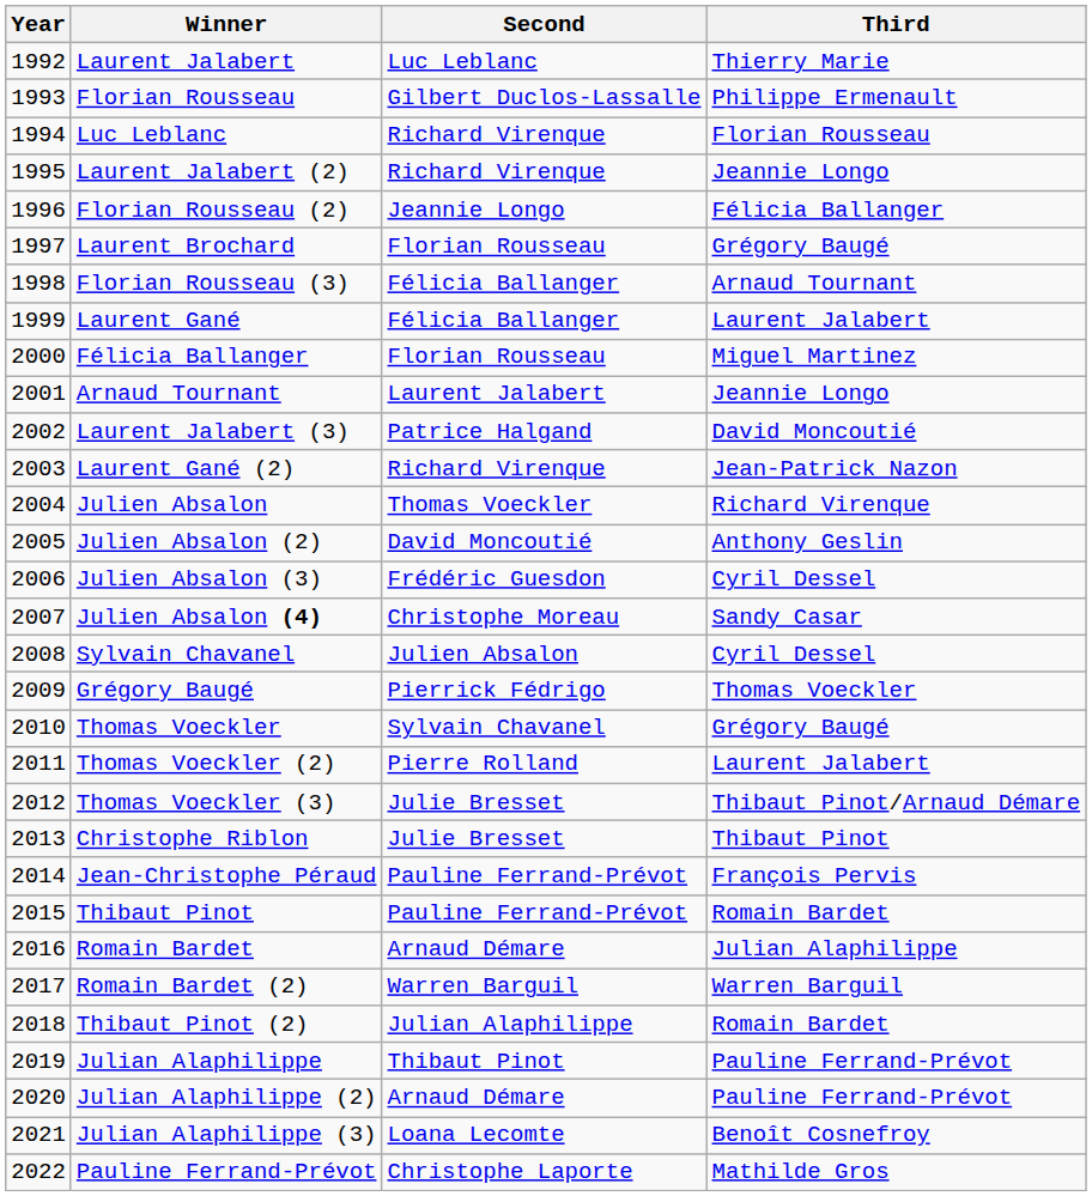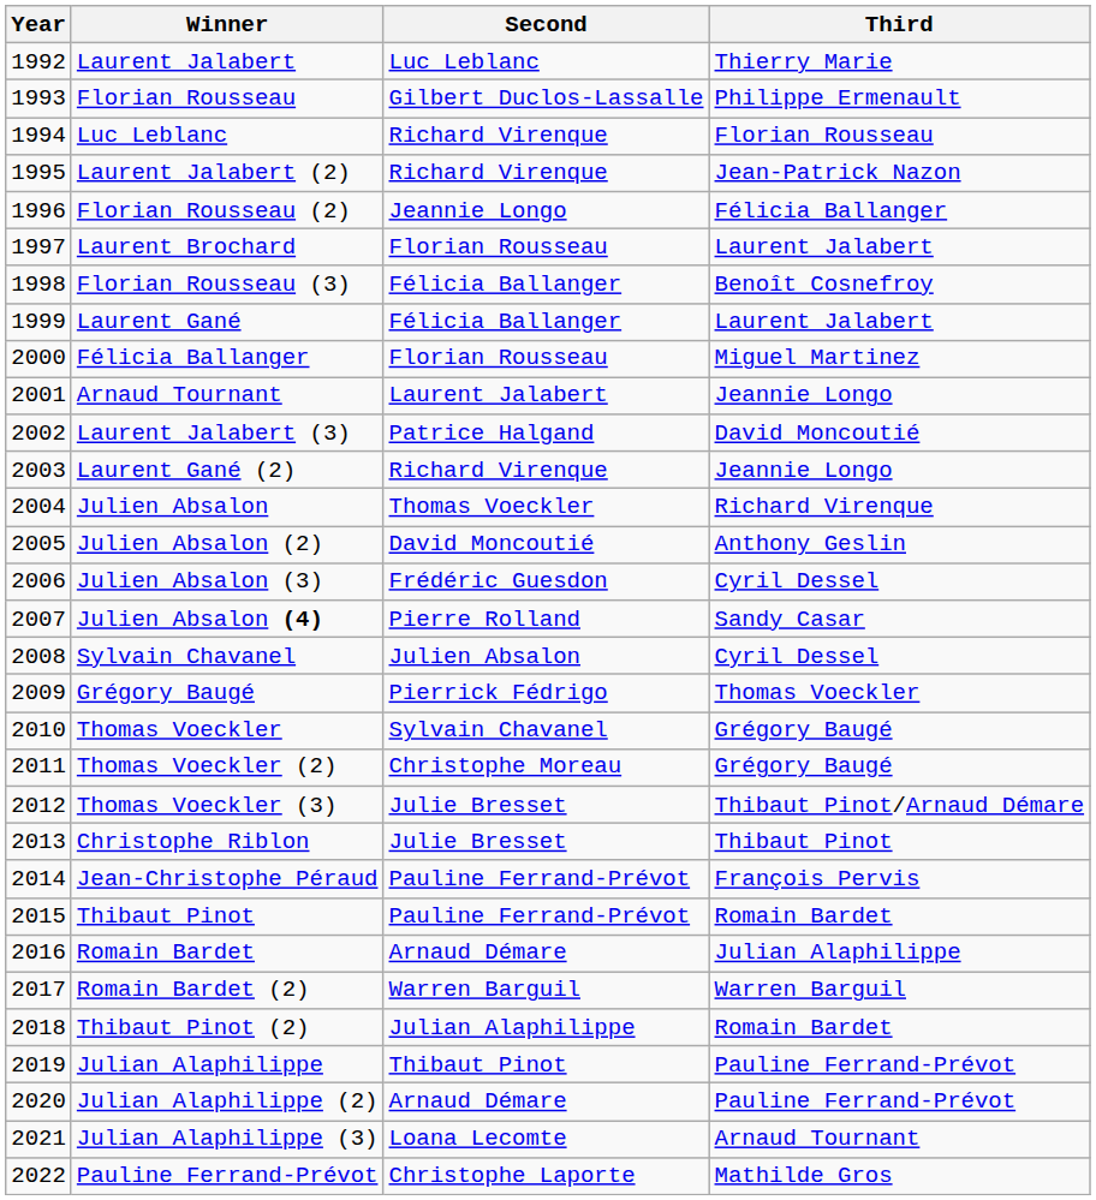 <table class="wikitable sortable">
 <tr>
 <th>Year</th>
 <th>Winner</th>
 <th>Second</th>
 <th>Third</th>
 </tr>
 <tr>
 <td>1992</td>
 <td><a href='#'>Laurent Jalabert</a></td>
 <td><a href='#'>Luc Leblanc</a></td>
 <td><a href='#'>Thierry Marie</a></td>
 </tr>
 <tr>
 <td>1993</td>
 <td><a href='#'>Florian Rousseau</a></td>
 <td><a href='#'>Gilbert Duclos-Lassalle</a></td>
 <td><a href='#'>Philippe Ermenault</a></td>
 </tr>
 <tr>
 <td>1994</td>
 <td><a href='#'>Luc Leblanc</a></td>
 <td><a href='#'>Richard Virenque</a></td>
 <td><a href='#'>Florian Rousseau</a></td>
 </tr>
 <tr>
 <td>1995</td>
 <td><a href='#'>Laurent Jalabert</a> (2)</td>
 <td><a href='#'>Richard Virenque</a></td>
-<td><a href='#'>Jeannie Longo</a></td>
+<td><a href='#'>Jean-Patrick Nazon</a></td>
 </tr>
 <tr>
 <td>1996</td>
 <td><a href='#'>Florian Rousseau</a> (2)</td>
 <td><a href='#'>Jeannie Longo</a></td>
 <td><a href='#'>Félicia Ballanger</a></td>
 </tr>
 <tr>
 <td>1997</td>
 <td><a href='#'>Laurent Brochard</a></td>
 <td><a href='#'>Florian Rousseau</a></td>
-<td><a href='#'>Grégory Baugé</a></td>
+<td><a href='#'>Laurent Jalabert</a></td>
 </tr>
 <tr>
 <td>1998</td>
 <td><a href='#'>Florian Rousseau</a> (3)</td>
 <td><a href='#'>Félicia Ballanger</a></td>
-<td><a href='#'>Arnaud Tournant</a></td>
+<td><a href='#'>Benoît Cosnefroy</a></td>
 </tr>
 <tr>
 <td>1999</td>
 <td><a href='#'>Laurent Gané</a></td>
 <td><a href='#'>Félicia Ballanger</a></td>
 <td><a href='#'>Laurent Jalabert</a></td>
 </tr>
 <tr>
 <td>2000</td>
 <td><a href='#'>Félicia Ballanger</a></td>
 <td><a href='#'>Florian Rousseau</a></td>
 <td><a href='#'>Miguel Martinez</a></td>
 </tr>
 <tr>
 <td>2001</td>
 <td><a href='#'>Arnaud Tournant</a></td>
 <td><a href='#'>Laurent Jalabert</a></td>
 <td><a href='#'>Jeannie Longo</a></td>
 </tr>
 <tr>
 <td>2002</td>
 <td><a href='#'>Laurent Jalabert</a> (3)</td>
 <td><a href='#'>Patrice Halgand</a></td>
 <td><a href='#'>David Moncoutié</a></td>
 </tr>
 <tr>
 <td>2003</td>
 <td><a href='#'>Laurent Gané</a> (2)</td>
 <td><a href='#'>Richard Virenque</a></td>
-<td><a href='#'>Jean-Patrick Nazon</a></td>
+<td><a href='#'>Jeannie Longo</a></td>
 </tr>
 <tr>
 <td>2004</td>
 <td><a href='#'>Julien Absalon</a></td>
 <td><a href='#'>Thomas Voeckler</a></td>
 <td><a href='#'>Richard Virenque</a></td>
 </tr>
 <tr>
 <td>2005</td>
 <td><a href='#'>Julien Absalon</a> (2)</td>
 <td><a href='#'>David Moncoutié</a></td>
 <td><a href='#'>Anthony Geslin</a></td>
 </tr>
 <tr>
 <td>2006</td>
 <td><a href='#'>Julien Absalon</a> (3)</td>
 <td><a href='#'>Frédéric Guesdon</a></td>
 <td><a href='#'>Cyril Dessel</a></td>
 </tr>
 <tr>
 <td>2007</td>
 <td><a href='#'>Julien Absalon</a> <strong>(4)</strong></td>
-<td><a href='#'>Christophe Moreau</a></td>
+<td><a href='#'>Pierre Rolland</a></td>
 <td><a href='#'>Sandy Casar</a></td>
 </tr>
 <tr>
 <td>2008</td>
 <td><a href='#'>Sylvain Chavanel</a></td>
 <td><a href='#'>Julien Absalon</a></td>
 <td><a href='#'>Cyril Dessel</a></td>
 </tr>
 <tr>
 <td>2009</td>
 <td><a href='#'>Grégory Baugé</a></td>
 <td><a href='#'>Pierrick Fédrigo</a></td>
 <td><a href='#'>Thomas Voeckler</a></td>
 </tr>
 <tr>
 <td>2010</td>
 <td><a href='#'>Thomas Voeckler</a></td>
 <td><a href='#'>Sylvain Chavanel</a></td>
 <td><a href='#'>Grégory Baugé</a></td>
 </tr>
 <tr>
 <td>2011</td>
 <td><a href='#'>Thomas Voeckler</a> (2)</td>
-<td><a href='#'>Pierre Rolland</a></td>
-<td><a href='#'>Laurent Jalabert</a></td>
+<td><a href='#'>Christophe Moreau</a></td>
+<td><a href='#'>Grégory Baugé</a></td>
 </tr>
 <tr>
 <td>2012</td>
 <td><a href='#'>Thomas Voeckler</a> (3)</td>
 <td><a href='#'>Julie Bresset</a></td>
 <td><a href='#'>Thibaut Pinot</a>/<a href='#'>Arnaud Démare</a></td>
 </tr>
 <tr>
 <td>2013</td>
 <td><a href='#'>Christophe Riblon</a></td>
 <td><a href='#'>Julie Bresset</a></td>
 <td><a href='#'>Thibaut Pinot</a></td>
 </tr>
 <tr>
 <td>2014</td>
 <td><a href='#'>Jean-Christophe Péraud</a></td>
 <td><a href='#'>Pauline Ferrand-Prévot</a></td>
 <td><a href='#'>François Pervis</a></td>
 </tr>
 <tr>
 <td>2015</td>
 <td><a href='#'>Thibaut Pinot</a></td>
 <td><a href='#'>Pauline Ferrand-Prévot</a></td>
 <td><a href='#'>Romain Bardet</a></td>
 </tr>
 <tr>
 <td>2016</td>
 <td><a href='#'>Romain Bardet</a></td>
 <td><a href='#'>Arnaud Démare</a></td>
 <td><a href='#'>Julian Alaphilippe</a></td>
 </tr>
 <tr>
 <td>2017</td>
 <td><a href='#'>Romain Bardet</a> (2)</td>
 <td><a href='#'>Warren Barguil</a></td>
 <td><a href='#'>Warren Barguil</a></td>
 </tr>
 <tr>
 <td>2018</td>
 <td><a href='#'>Thibaut Pinot</a> (2)</td>
 <td><a href='#'>Julian Alaphilippe</a></td>
 <td><a href='#'>Romain Bardet</a></td>
 </tr>
 <tr>
 <td>2019</td>
 <td><a href='#'>Julian Alaphilippe</a></td>
 <td><a href='#'>Thibaut Pinot</a></td>
 <td><a href='#'>Pauline Ferrand-Prévot</a></td>
 </tr>
 <tr>
 <td>2020</td>
 <td><a href='#'>Julian Alaphilippe</a> (2)</td>
 <td><a href='#'>Arnaud Démare</a></td>
 <td><a href='#'>Pauline Ferrand-Prévot</a></td>
 </tr>
 <tr>
 <td>2021</td>
 <td><a href='#'>Julian Alaphilippe</a> (3)</td>
 <td><a href='#'>Loana Lecomte</a></td>
-<td><a href='#'>Benoît Cosnefroy</a></td>
+<td><a href='#'>Arnaud Tournant</a></td>
 </tr>
 <tr>
 <td>2022</td>
 <td><a href='#'>Pauline Ferrand-Prévot</a></td>
 <td><a href='#'>Christophe Laporte</a></td>
 <td><a href='#'>Mathilde Gros</a></td>
 </tr>
 </table>
